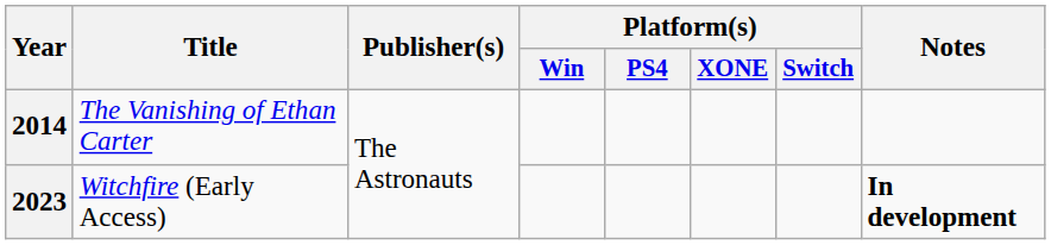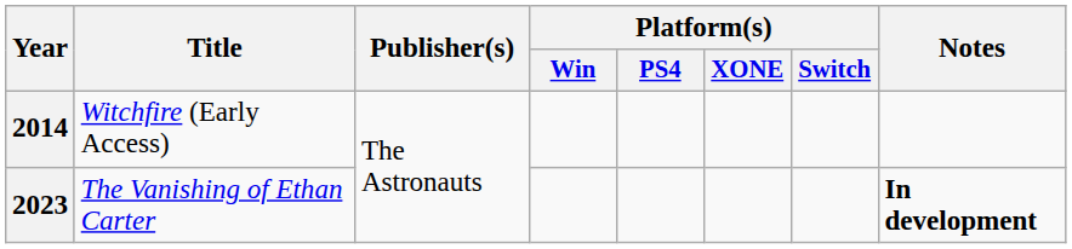 <table class="wikitable sortable plainrowheaders">
 <tr>
 <th scope="col" rowspan="2">Year</th>
 <th scope="col" rowspan="2">Title</th>
 <th scope="col" rowspan="2">Publisher(s)</th>
 <th scope="col" class="unsortable" colspan="4">Platform(s)</th>
 <th scope="col" class="unsortable" rowspan="2">Notes</th>
 </tr>
 <tr>
 <th scope="col" style="width:3em; font-size:90%" class="unsortable"><a href='#'>Win</a></th>
 <th scope="col" style="width:3em; font-size:90%" class="unsortable"><a href='#'>PS4</a></th>
 <th scope="col" style="width:3em; font-size:90%" class="unsortable"><a href='#'>XONE</a></th>
 <th scope="col" style="width:3em; font-size:90%" class="unsortable"><a href='#'>Switch</a></th>
 </tr>
 <tr>
 <th scope="row">2014</th>
-<td><em><a href='#'>The Vanishing of Ethan Carter</a></em></td>
+<td><em><a href='#'>Witchfire</a></em> (Early Access)</td>
 <td rowspan="2">The Astronauts</td>
 <td></td>
 <td></td>
 <td></td>
 <td></td>
 <td></td>
 </tr>
 <tr>
 <th scope="row">2023</th>
-<td><em><a href='#'>Witchfire</a></em> (Early Access)</td>
+<td><em><a href='#'>The Vanishing of Ethan Carter</a></em></td>
 <td></td>
 <td></td>
 <td></td>
 <td></td>
 <td><strong>In development</strong></td>
 </tr>
 </table>
